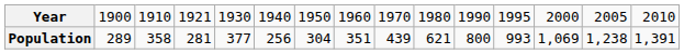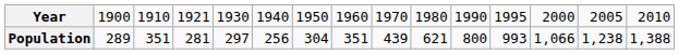 <table class="wikitable" style="text-align:right;">
 <tr>
 <th>Year</th>
 <td>1900</td>
 <td>1910</td>
 <td>1921</td>
 <td>1930</td>
 <td>1940</td>
 <td>1950</td>
 <td>1960</td>
 <td>1970</td>
 <td>1980</td>
 <td>1990</td>
 <td>1995</td>
 <td>2000</td>
 <td>2005</td>
 <td>2010</td>
 </tr>
 <tr>
 <th>Population</th>
 <td>289</td>
-<td>358</td>
+<td>351</td>
 <td>281</td>
-<td>377</td>
+<td>297</td>
 <td>256</td>
 <td>304</td>
 <td>351</td>
 <td>439</td>
 <td>621</td>
 <td>800</td>
 <td>993</td>
-<td>1,069</td>
+<td>1,066</td>
 <td>1,238</td>
-<td>1,391</td>
+<td>1,388</td>
 </tr>
 </table>
